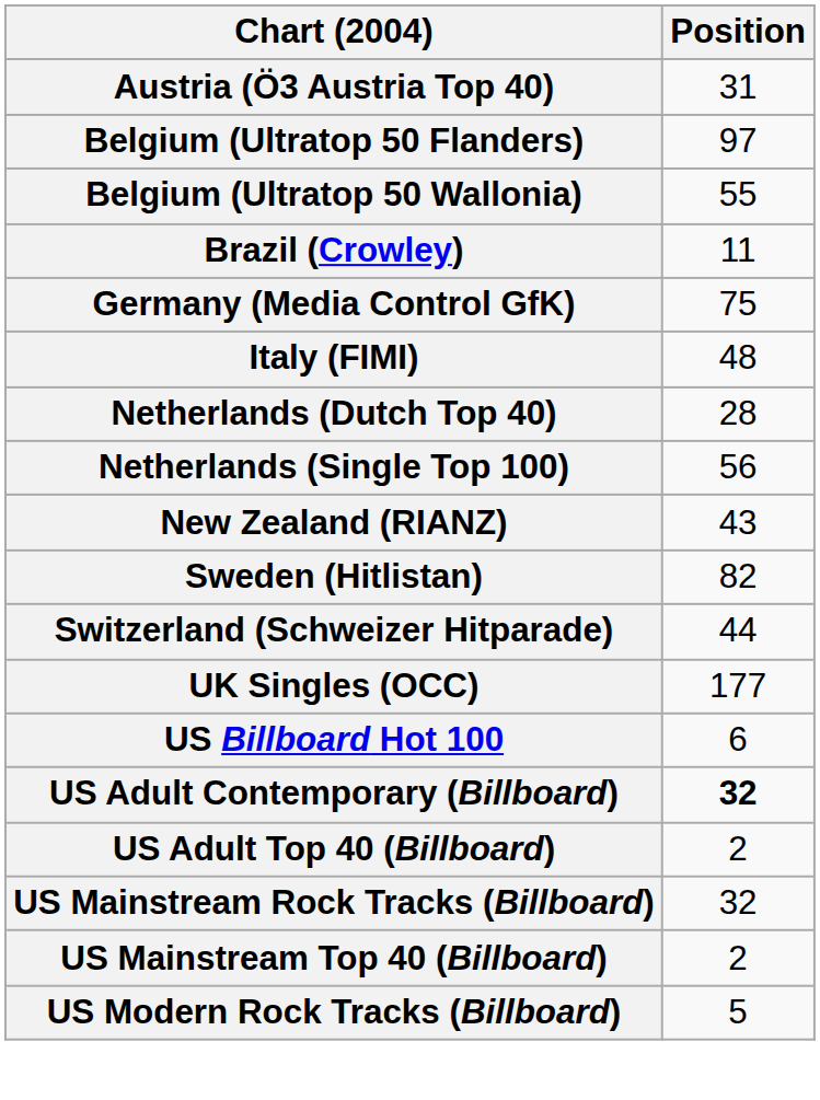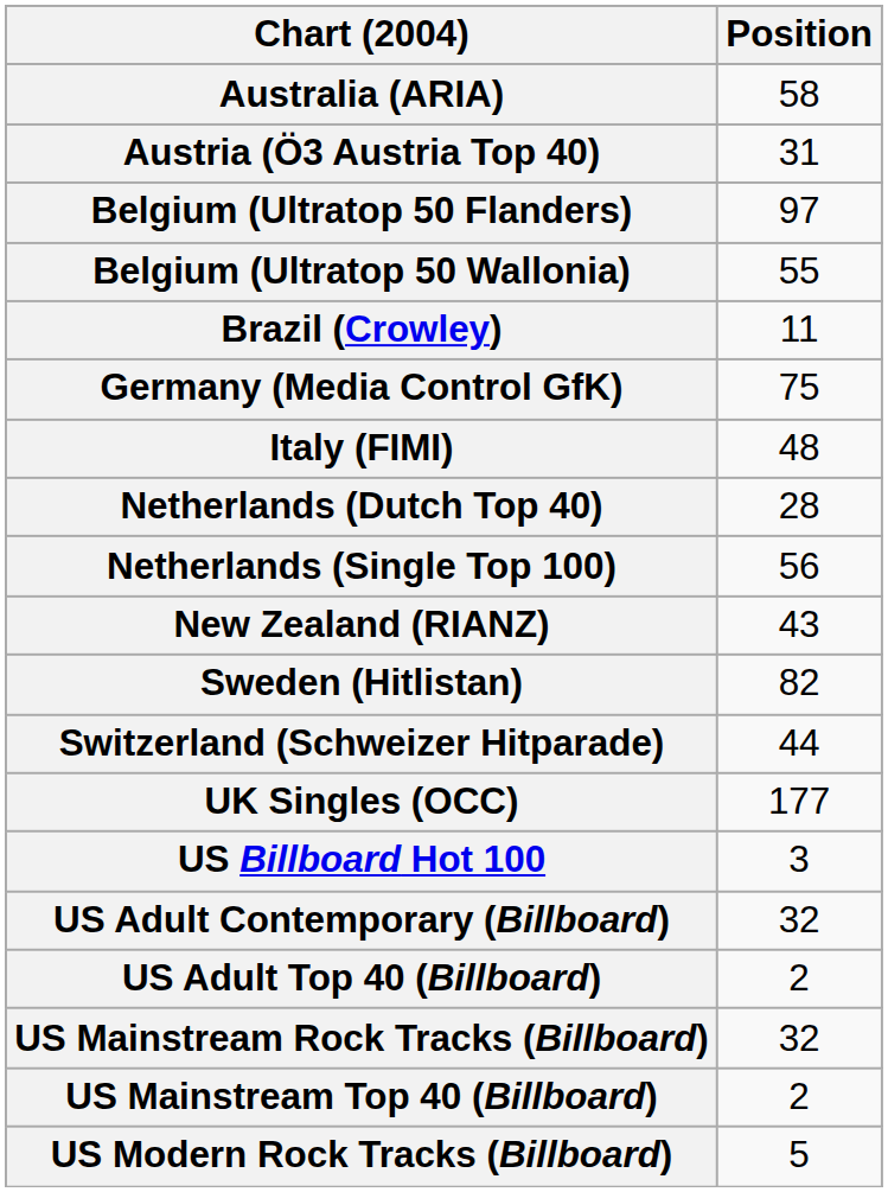 <table class="wikitable sortable plainrowheaders" style="text-align:center">
 <tr>
 <th scope="col">Chart (2004)</th>
 <th scope="col">Position</th>
+</tr>
+<tr>
+<th scope="row">Australia (ARIA)</th>
+<td>58</td>
 </tr>
 <tr>
 <th scope="row">Austria (Ö3 Austria Top 40)</th>
 <td>31</td>
 </tr>
 <tr>
 <th scope="row">Belgium (Ultratop 50 Flanders)</th>
 <td>97</td>
 </tr>
 <tr>
 <th scope="row">Belgium (Ultratop 50 Wallonia)</th>
 <td>55</td>
 </tr>
 <tr>
 <th scope="row">Brazil (<a href='#'>Crowley</a>)</th>
 <td>11</td>
 </tr>
 <tr>
 <th scope="row">Germany (Media Control GfK)</th>
 <td>75</td>
 </tr>
 <tr>
 <th scope="row">Italy (FIMI)</th>
 <td>48</td>
 </tr>
 <tr>
 <th scope="row">Netherlands (Dutch Top 40)</th>
 <td>28</td>
 </tr>
 <tr>
 <th scope="row">Netherlands (Single Top 100)</th>
 <td>56</td>
 </tr>
 <tr>
 <th scope="row">New Zealand (RIANZ)</th>
 <td>43</td>
 </tr>
 <tr>
 <th scope="row">Sweden (Hitlistan)</th>
 <td>82</td>
 </tr>
 <tr>
 <th scope="row">Switzerland (Schweizer Hitparade)</th>
 <td>44</td>
 </tr>
 <tr>
 <th scope="row">UK Singles (OCC)</th>
 <td>177</td>
 </tr>
 <tr>
 <th scope="row">US <a href='#'><em>Billboard</em> Hot 100</a></th>
-<td>6</td>
+<td>3</td>
 </tr>
 <tr>
 <th scope="row">US Adult Contemporary (<em>Billboard</em>)</th>
-<td><strong>32</strong></td>
+<td>32</td>
 </tr>
 <tr>
 <th scope="row">US Adult Top 40 (<em>Billboard</em>)</th>
 <td>2</td>
 </tr>
 <tr>
 <th scope="row">US Mainstream Rock Tracks (<em>Billboard</em>)</th>
 <td>32</td>
 </tr>
 <tr>
 <th scope="row">US Mainstream Top 40 (<em>Billboard</em>)</th>
 <td>2</td>
 </tr>
 <tr>
 <th scope="row">US Modern Rock Tracks (<em>Billboard</em>)</th>
 <td>5</td>
 </tr>
 </table>
